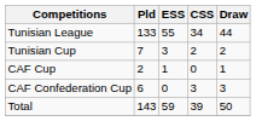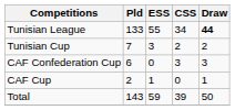 <table class="wikitable">
 <tr>
 <th>Competitions</th>
 <th>Pld</th>
 <th>ESS</th>
 <th>CSS</th>
 <th>Draw</th>
 </tr>
 <tr>
 <td>Tunisian League</td>
 <td>133</td>
 <td>55</td>
 <td>34</td>
-<td>44</td>
+<td><strong>44</strong></td>
 </tr>
 <tr>
 <td>Tunisian Cup</td>
 <td>7</td>
 <td>3</td>
 <td>2</td>
 <td>2</td>
 </tr>
 <tr>
+<td>CAF Confederation Cup</td>
+<td>6</td>
+<td>0</td>
+<td>3</td>
+<td>3</td>
+</tr>
+<tr>
 <td>CAF Cup</td>
 <td>2</td>
 <td>1</td>
 <td>0</td>
 <td>1</td>
-</tr>
-<tr>
-<td>CAF Confederation Cup</td>
-<td>6</td>
-<td>0</td>
-<td>3</td>
-<td>3</td>
 </tr>
 <tr>
 <td>Total</td>
 <td>143</td>
 <td>59</td>
 <td>39</td>
 <td>50</td>
 </tr>
 <tr>
 </tr>
 </table>
